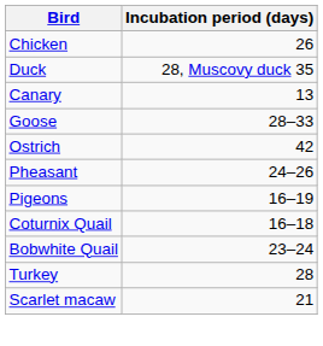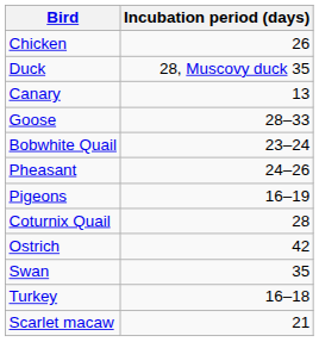 <table class="wikitable">
 <tr>
 <th><a href='#'>Bird</a></th>
 <th>Incubation period (days)</th>
 </tr>
 <tr>
 <td><a href='#'>Chicken</a></td>
 <td style="text-align: right;">26</td>
 </tr>
 <tr>
 <td><a href='#'>Duck</a></td>
 <td style="text-align: right;">28,  <a href='#'>Muscovy duck</a> 35</td>
 </tr>
 <tr>
 <td><a href='#'>Canary</a></td>
 <td style="text-align: right;">13</td>
 </tr>
 <tr>
 <td><a href='#'>Goose</a></td>
 <td style="text-align: right;">28–33</td>
 </tr>
 <tr>
-<td><a href='#'>Ostrich</a></td>
-<td style="text-align: right;">42</td>
+<td><a href='#'>Bobwhite Quail</a></td>
+<td style="text-align: right;">23–24</td>
 </tr>
 <tr>
 <td><a href='#'>Pheasant</a></td>
 <td style="text-align: right;">24–26</td>
 </tr>
 <tr>
 <td><a href='#'>Pigeons</a></td>
 <td style="text-align: right;">16–19</td>
 </tr>
 <tr>
 <td><a href='#'>Coturnix Quail</a></td>
-<td style="text-align: right;">16–18</td>
+<td style="text-align: right;">28</td>
 </tr>
 <tr>
-<td><a href='#'>Bobwhite Quail</a></td>
-<td style="text-align: right;">23–24</td>
+<td><a href='#'>Ostrich</a></td>
+<td style="text-align: right;">42</td>
+</tr>
+<tr>
+<td><a href='#'>Swan</a></td>
+<td style="text-align: right;">35</td>
 </tr>
 <tr>
 <td><a href='#'>Turkey</a></td>
-<td style="text-align: right;">28</td>
+<td style="text-align: right;">16–18</td>
 </tr>
 <tr>
 <td><a href='#'>Scarlet macaw</a></td>
 <td style="text-align: right;">21</td>
 </tr>
 </table>
